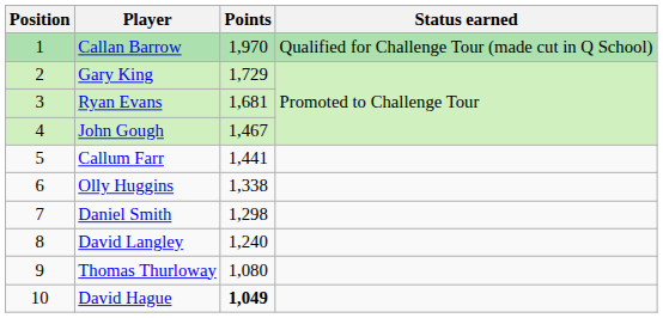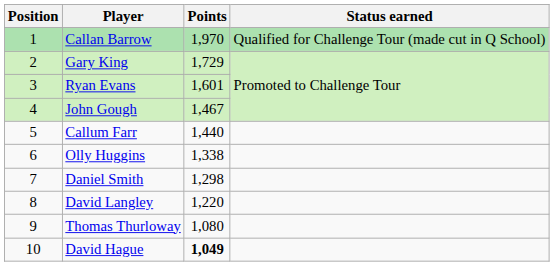 <table class=wikitable>
 <tr>
 <th>Position</th>
 <th>Player</th>
 <th>Points</th>
 <th>Status earned</th>
 </tr>
 <tr style="background:#ACE1AF;">
 <td align=center>1</td>
 <td> <a href='#'>Callan Barrow</a></td>
 <td align=center>1,970</td>
 <td>Qualified for Challenge Tour (made cut in Q School)</td>
 </tr>
 <tr style="background:#D0F0C0;">
 <td align=center>2</td>
 <td> <a href='#'>Gary King</a></td>
 <td align=center>1,729</td>
 <td rowspan=3>Promoted to Challenge Tour</td>
 </tr>
 <tr style="background:#D0F0C0;">
 <td align=center>3</td>
 <td> <a href='#'>Ryan Evans</a></td>
-<td align=center>1,681</td>
+<td align=center>1,601</td>
 </tr>
 <tr style="background:#D0F0C0;">
 <td align=center>4</td>
 <td> <a href='#'>John Gough</a></td>
 <td align=center>1,467</td>
 </tr>
 <tr>
 <td align=center>5</td>
 <td> <a href='#'>Callum Farr</a></td>
-<td align=center>1,441</td>
+<td align=center>1,440</td>
 <td></td>
 </tr>
 <tr>
 <td align=center>6</td>
 <td> <a href='#'>Olly Huggins</a></td>
 <td align=center>1,338</td>
 <td></td>
 </tr>
 <tr>
 <td align=center>7</td>
 <td> <a href='#'>Daniel Smith</a></td>
 <td align=center>1,298</td>
 <td></td>
 </tr>
 <tr>
 <td align=center>8</td>
 <td> <a href='#'>David Langley</a></td>
-<td align=center>1,240</td>
+<td align=center>1,220</td>
 <td></td>
 </tr>
 <tr>
 <td align=center>9</td>
 <td> <a href='#'>Thomas Thurloway</a></td>
 <td align=center>1,080</td>
 <td></td>
 </tr>
 <tr>
 <td align=center>10</td>
 <td> <a href='#'>David Hague</a></td>
 <td align=center><strong>1,049</strong></td>
 <td></td>
 </tr>
 </table>
